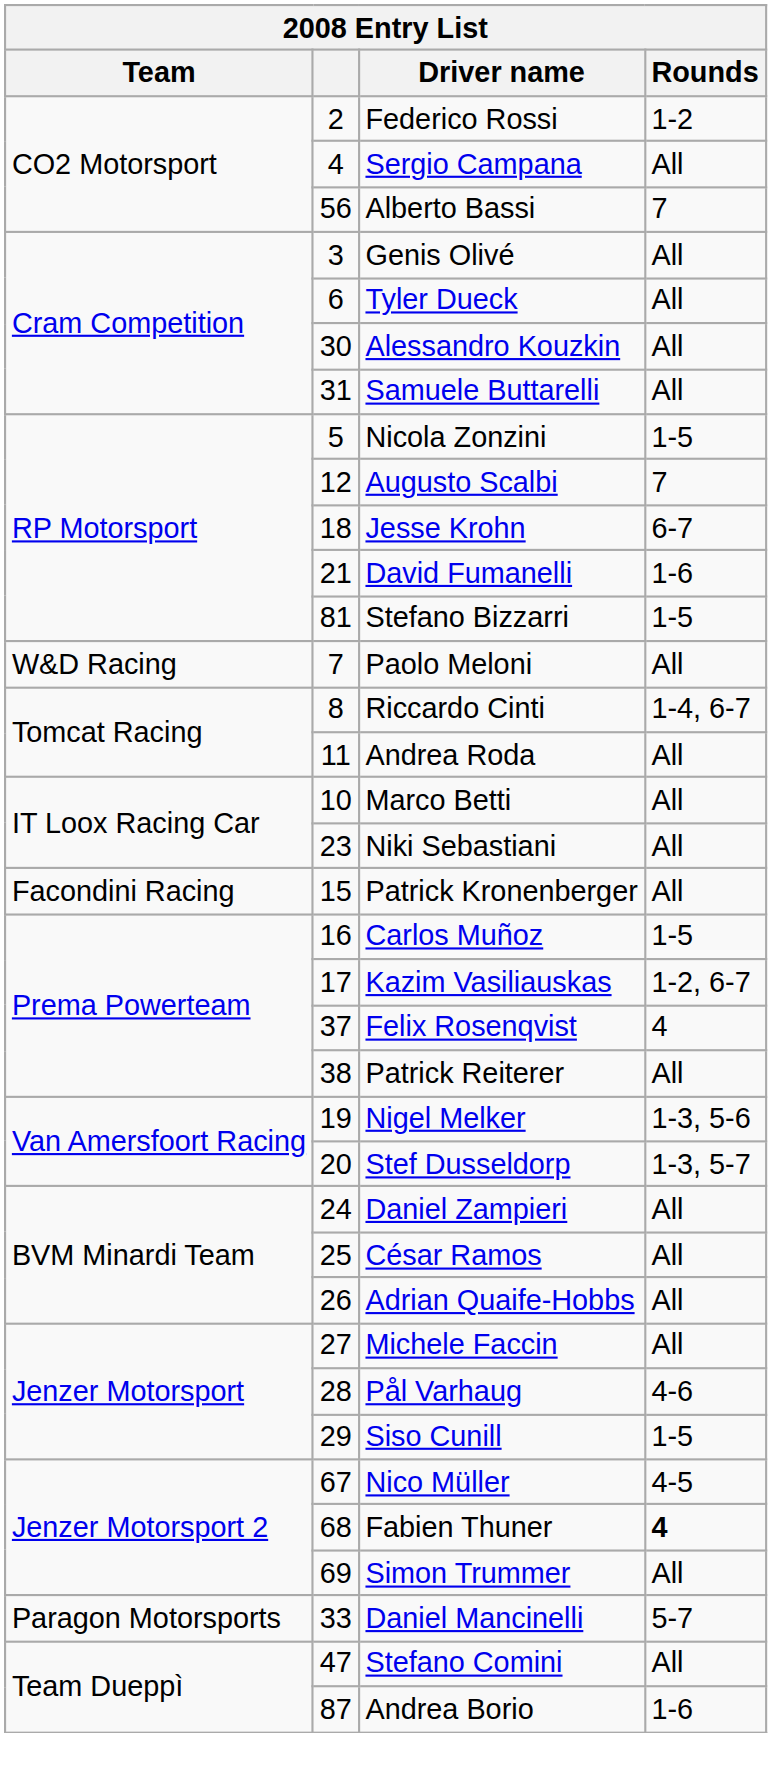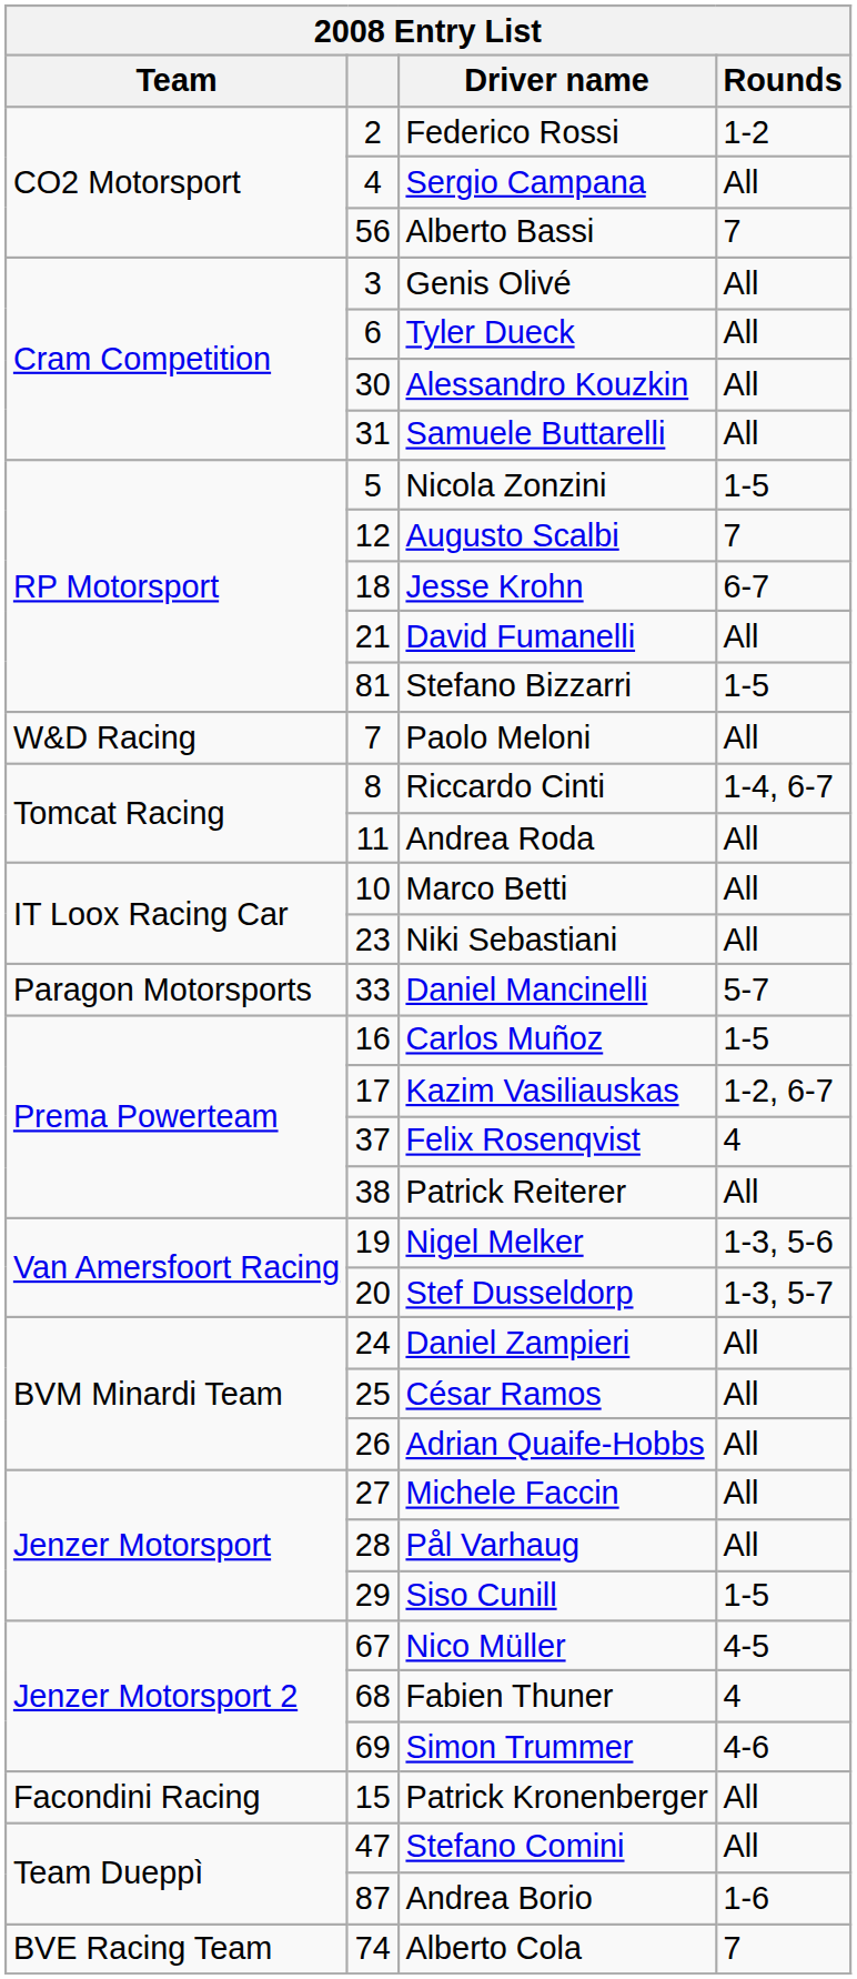 <table class="wikitable" style="font-size:85%">
 <tr>
 <th colspan=4>2008 Entry List</th>
 </tr>
 <tr>
 <th>Team</th>
 <th></th>
 <th>Driver name</th>
 <th>Rounds</th>
 </tr>
 <tr>
 <td rowspan=3 nowrap> CO2 Motorsport</td>
 <td align=center>2</td>
 <td nowrap> Federico Rossi</td>
 <td>1-2</td>
 </tr>
 <tr>
 <td align=center>4</td>
 <td nowrap> <a href='#'>Sergio Campana</a></td>
 <td>All</td>
 </tr>
 <tr>
 <td align=center>56</td>
 <td nowrap> Alberto Bassi</td>
 <td>7</td>
 </tr>
 <tr>
 <td rowspan=4 nowrap> <a href='#'>Cram Competition</a></td>
 <td align=center>3</td>
 <td nowrap> Genis Olivé</td>
 <td>All</td>
 </tr>
 <tr>
 <td align=center>6</td>
 <td nowrap> <a href='#'>Tyler Dueck</a></td>
 <td>All</td>
 </tr>
 <tr>
 <td align=center>30</td>
 <td nowrap> <a href='#'>Alessandro Kouzkin</a></td>
 <td>All</td>
 </tr>
 <tr>
 <td align=center>31</td>
 <td nowrap> <a href='#'>Samuele Buttarelli</a></td>
 <td>All</td>
 </tr>
 <tr>
 <td rowspan=5 nowrap> <a href='#'>RP Motorsport</a></td>
 <td align=center>5</td>
 <td nowrap> Nicola Zonzini</td>
 <td>1-5</td>
 </tr>
 <tr>
 <td align=center>12</td>
 <td nowrap> <a href='#'>Augusto Scalbi</a></td>
 <td>7</td>
 </tr>
 <tr>
 <td align=center>18</td>
 <td nowrap> <a href='#'>Jesse Krohn</a></td>
 <td>6-7</td>
 </tr>
 <tr>
 <td align=center>21</td>
 <td nowrap> <a href='#'>David Fumanelli</a></td>
-<td>1-6</td>
+<td>All</td>
 </tr>
 <tr>
 <td align=center>81</td>
 <td nowrap> Stefano Bizzarri</td>
 <td>1-5</td>
 </tr>
 <tr>
 <td nowrap> W&D Racing</td>
 <td align=center>7</td>
 <td nowrap> Paolo Meloni</td>
 <td>All</td>
 </tr>
 <tr>
 <td rowspan=2 nowrap> Tomcat Racing</td>
 <td align=center>8</td>
 <td nowrap> Riccardo Cinti</td>
 <td>1-4, 6-7</td>
 </tr>
 <tr>
 <td align=center>11</td>
 <td nowrap> Andrea Roda</td>
 <td>All</td>
 </tr>
 <tr>
 <td rowspan=2 nowrap> IT Loox Racing Car</td>
 <td align=center>10</td>
 <td nowrap> Marco Betti</td>
 <td>All</td>
 </tr>
 <tr>
 <td align=center>23</td>
 <td nowrap> Niki Sebastiani</td>
 <td>All</td>
 </tr>
 <tr>
-<td nowrap> Facondini Racing</td>
-<td align=center>15</td>
-<td nowrap> Patrick Kronenberger</td>
-<td>All</td>
+<td nowrap> Paragon Motorsports</td>
+<td align=center>33</td>
+<td nowrap> <a href='#'>Daniel Mancinelli</a></td>
+<td>5-7</td>
 </tr>
 <tr>
 <td rowspan=4 nowrap> <a href='#'>Prema Powerteam</a></td>
 <td align=center>16</td>
 <td nowrap> <a href='#'>Carlos Muñoz</a></td>
 <td>1-5</td>
 </tr>
 <tr>
 <td align=center>17</td>
 <td nowrap> <a href='#'>Kazim Vasiliauskas</a></td>
 <td>1-2, 6-7</td>
 </tr>
 <tr>
 <td align=center>37</td>
 <td nowrap> <a href='#'>Felix Rosenqvist</a></td>
 <td>4</td>
 </tr>
 <tr>
 <td align=center>38</td>
 <td nowrap> Patrick Reiterer</td>
 <td>All</td>
 </tr>
 <tr>
 <td rowspan=2 nowrap> <a href='#'>Van Amersfoort Racing</a></td>
 <td align=center>19</td>
 <td nowrap> <a href='#'>Nigel Melker</a></td>
 <td>1-3, 5-6</td>
 </tr>
 <tr>
 <td align=center>20</td>
 <td nowrap> <a href='#'>Stef Dusseldorp</a></td>
 <td>1-3, 5-7</td>
 </tr>
 <tr>
 <td rowspan=3 nowrap> BVM Minardi Team</td>
 <td align=center>24</td>
 <td nowrap> <a href='#'>Daniel Zampieri</a></td>
 <td>All</td>
 </tr>
 <tr>
 <td align=center>25</td>
 <td nowrap> <a href='#'>César Ramos</a></td>
 <td>All</td>
 </tr>
 <tr>
 <td align=center>26</td>
 <td nowrap> <a href='#'>Adrian Quaife-Hobbs</a></td>
 <td>All</td>
 </tr>
 <tr>
 <td rowspan=3 nowrap> <a href='#'>Jenzer Motorsport</a></td>
 <td align=center>27</td>
 <td nowrap> <a href='#'>Michele Faccin</a></td>
 <td>All</td>
 </tr>
 <tr>
 <td align=center>28</td>
 <td nowrap> <a href='#'>Pål Varhaug</a></td>
-<td>4-6</td>
+<td>All</td>
 </tr>
 <tr>
 <td align=center>29</td>
 <td nowrap> <a href='#'>Siso Cunill</a></td>
 <td>1-5</td>
 </tr>
 <tr>
 <td rowspan=3 nowrap> <a href='#'>Jenzer Motorsport 2</a></td>
 <td align=center>67</td>
 <td nowrap> <a href='#'>Nico Müller</a></td>
 <td>4-5</td>
 </tr>
 <tr>
 <td align=center>68</td>
 <td nowrap> Fabien Thuner</td>
-<td><strong>4</strong></td>
+<td>4</td>
 </tr>
 <tr>
 <td align=center>69</td>
 <td nowrap> <a href='#'>Simon Trummer</a></td>
-<td>All</td>
+<td>4-6</td>
 </tr>
 <tr>
-<td nowrap> Paragon Motorsports</td>
-<td align=center>33</td>
-<td nowrap> <a href='#'>Daniel Mancinelli</a></td>
-<td>5-7</td>
+<td nowrap> Facondini Racing</td>
+<td align=center>15</td>
+<td nowrap> Patrick Kronenberger</td>
+<td>All</td>
 </tr>
 <tr>
 <td rowspan=2 nowrap> Team Dueppì</td>
 <td align=center>47</td>
 <td nowrap> <a href='#'>Stefano Comini</a></td>
 <td>All</td>
 </tr>
 <tr>
 <td align=center>87</td>
 <td nowrap> Andrea Borio</td>
 <td>1-6</td>
 </tr>
 <tr>
+<td nowrap> BVE Racing Team</td>
+<td align=center>74</td>
+<td nowrap> Alberto Cola</td>
+<td>7</td>
+</tr>
+<tr>
 </tr>
 </table>
